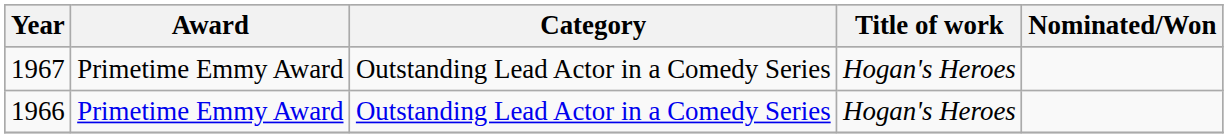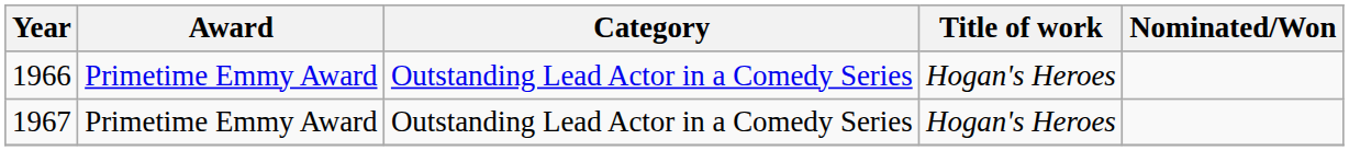 <table class="wikitable sortable">
 <tr>
 <th>Year</th>
 <th>Award</th>
 <th>Category</th>
 <th>Title of work</th>
 <th>Nominated/Won</th>
 </tr>
 <tr>
+<td>1966</td>
+<td><a href='#'>Primetime Emmy Award</a></td>
+<td><a href='#'>Outstanding Lead Actor in a Comedy Series</a></td>
+<td><em>Hogan's Heroes</em></td>
+<td></td>
+</tr>
+<tr>
 <td>1967</td>
 <td>Primetime Emmy Award</td>
 <td>Outstanding Lead Actor in a Comedy Series</td>
 <td><em>Hogan's Heroes</em></td>
 <td></td>
 </tr>
 <tr>
-<td>1966</td>
-<td><a href='#'>Primetime Emmy Award</a></td>
-<td><a href='#'>Outstanding Lead Actor in a Comedy Series</a></td>
-<td><em>Hogan's Heroes</em></td>
-<td></td>
-</tr>
-<tr>
 </tr>
 </table>
